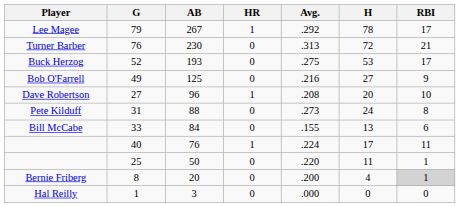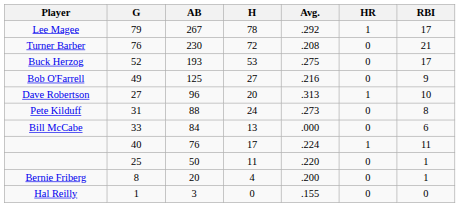 <table class="wikitable sortable">
 <tr>
 <th bgcolor="#DDDDFF" width="16%">Player</th>
 <th bgcolor="#DDDDFF" width="9%">G</th>
 <th bgcolor="#DDDDFF" width="9%">AB</th>
+<th bgcolor="#DDDDFF" width="9%">H</th>
+<th bgcolor="#DDDDFF" width="9%">Avg.</th>
 <th bgcolor="#DDDDFF" width="9%">HR</th>
-<th bgcolor="#DDDDFF" width="9%">Avg.</th>
-<th bgcolor="#DDDDFF" width="9%">H</th>
 <th bgcolor="#DDDDFF" width="9%">RBI</th>
 </tr>
 <tr align="center">
 <td><a href='#'>Lee Magee</a></td>
 <td>79</td>
 <td>267</td>
+<td>78</td>
+<td>.292</td>
 <td>1</td>
-<td>.292</td>
-<td>78</td>
 <td>17</td>
 </tr>
 <tr align="center">
 <td><a href='#'>Turner Barber</a></td>
 <td>76</td>
 <td>230</td>
+<td>72</td>
+<td>.208</td>
 <td>0</td>
-<td>.313</td>
-<td>72</td>
 <td>21</td>
 </tr>
 <tr align="center">
 <td><a href='#'>Buck Herzog</a></td>
 <td>52</td>
 <td>193</td>
+<td>53</td>
+<td>.275</td>
 <td>0</td>
-<td>.275</td>
-<td>53</td>
 <td>17</td>
 </tr>
 <tr align="center">
 <td><a href='#'>Bob O'Farrell</a></td>
 <td>49</td>
 <td>125</td>
+<td>27</td>
+<td>.216</td>
 <td>0</td>
-<td>.216</td>
-<td>27</td>
 <td>9</td>
 </tr>
 <tr align="center">
 <td><a href='#'>Dave Robertson</a></td>
 <td>27</td>
 <td>96</td>
+<td>20</td>
+<td>.313</td>
 <td>1</td>
-<td>.208</td>
-<td>20</td>
 <td>10</td>
 </tr>
 <tr align="center">
 <td><a href='#'>Pete Kilduff</a></td>
 <td>31</td>
 <td>88</td>
+<td>24</td>
+<td>.273</td>
 <td>0</td>
-<td>.273</td>
-<td>24</td>
 <td>8</td>
 </tr>
 <tr align="center">
 <td><a href='#'>Bill McCabe</a></td>
 <td>33</td>
 <td>84</td>
+<td>13</td>
+<td>.000</td>
 <td>0</td>
-<td>.155</td>
-<td>13</td>
 <td>6</td>
 </tr>
 <tr align="center">
 <td></td>
 <td>40</td>
 <td>76</td>
+<td>17</td>
+<td>.224</td>
 <td>1</td>
-<td>.224</td>
-<td>17</td>
 <td>11</td>
 </tr>
 <tr align="center">
 <td></td>
 <td>25</td>
 <td>50</td>
+<td>11</td>
+<td>.220</td>
 <td>0</td>
-<td>.220</td>
-<td>11</td>
 <td>1</td>
 </tr>
 <tr align="center">
 <td><a href='#'>Bernie Friberg</a></td>
 <td>8</td>
 <td>20</td>
+<td>4</td>
+<td>.200</td>
 <td>0</td>
-<td>.200</td>
-<td>4</td>
-<td style="background: lightgrey;">1</td>
+<td>1</td>
 </tr>
 <tr align="center">
 <td><a href='#'>Hal Reilly</a></td>
 <td>1</td>
 <td>3</td>
 <td>0</td>
-<td>.000</td>
+<td>.155</td>
 <td>0</td>
 <td>0</td>
 </tr>
 </table>
